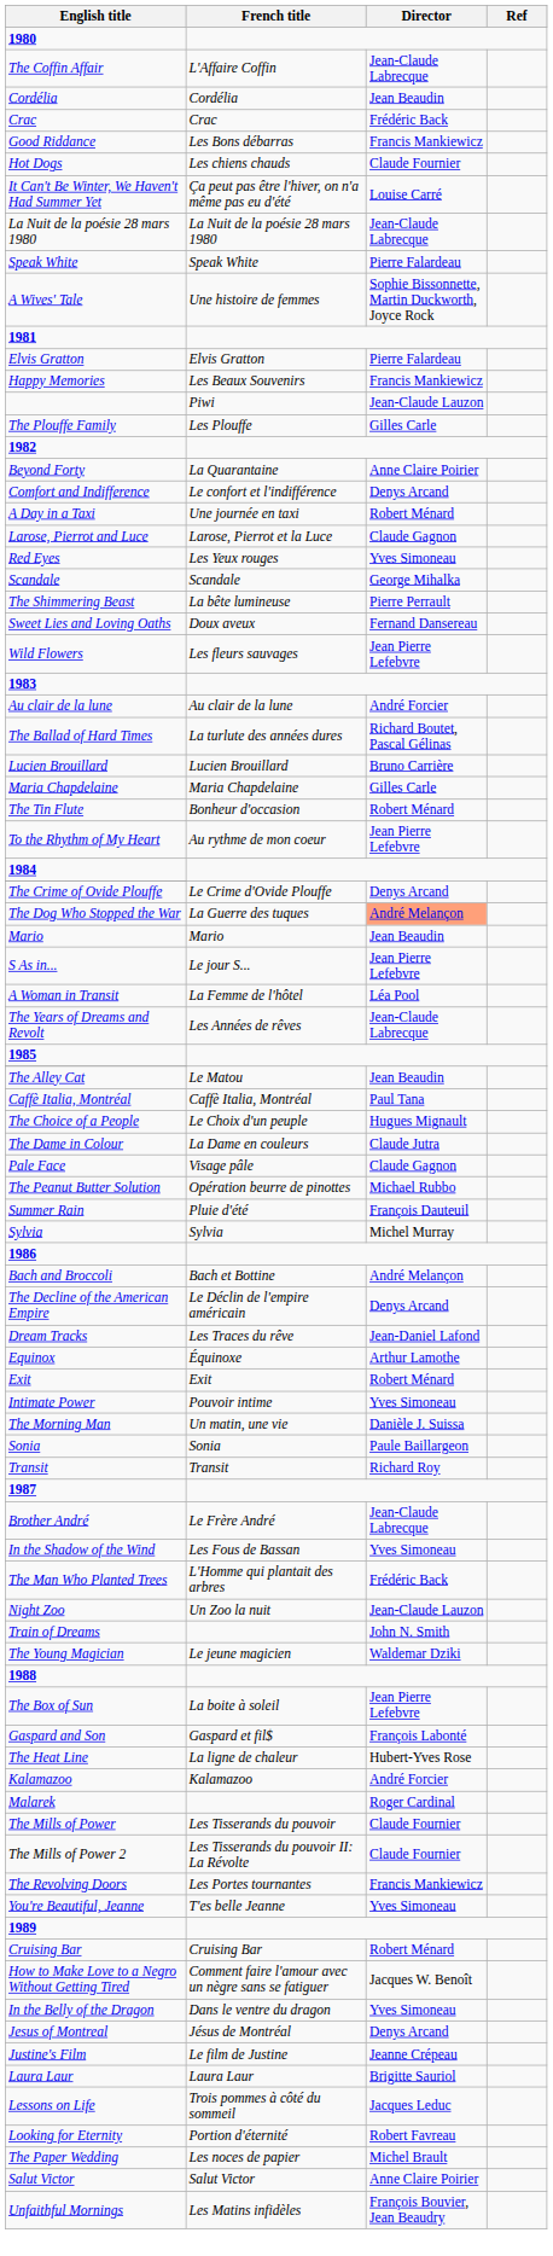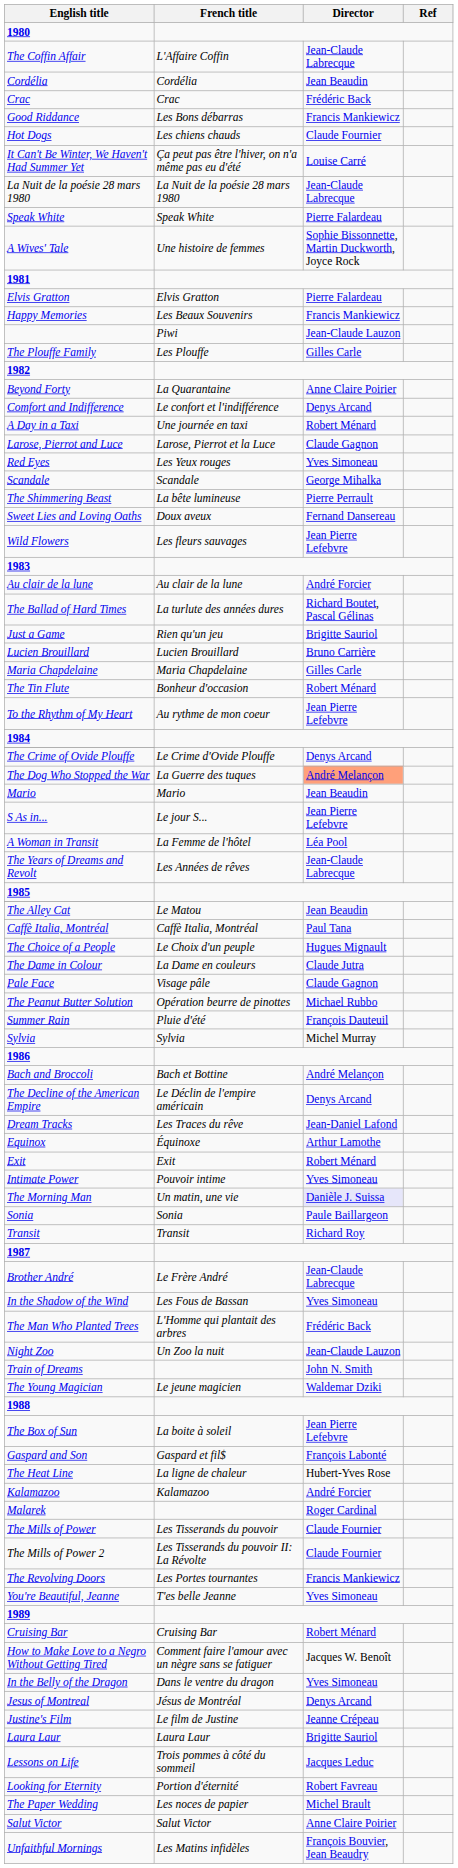 <table class="wikitable sortable" style="width:100%;">
 <tr style="background:#bebebe;">
 <th style="width:30%;">English title</th>
 <th style="width:30%;">French title</th>
 <th style="width:20%;">Director</th>
 <th style="width:10%;">Ref</th>
 </tr>
 <tr>
 <td><strong><a href='#'>1980</a></strong></td>
 </tr>
 <tr>
 <td><em><a href='#'>The Coffin Affair</a></em></td>
 <td><em>L'Affaire Coffin</em></td>
 <td><a href='#'>Jean-Claude Labrecque</a></td>
 <td></td>
 </tr>
 <tr>
 <td><em><a href='#'>Cordélia</a></em></td>
 <td><em>Cordélia</em></td>
 <td><a href='#'>Jean Beaudin</a></td>
 <td></td>
 </tr>
 <tr>
 <td><em><a href='#'>Crac</a></em></td>
 <td><em>Crac</em></td>
 <td><a href='#'>Frédéric Back</a></td>
 <td></td>
 </tr>
 <tr>
 <td><em><a href='#'>Good Riddance</a></em></td>
 <td><em>Les Bons débarras</em></td>
 <td><a href='#'>Francis Mankiewicz</a></td>
 <td></td>
 </tr>
 <tr>
 <td><em><a href='#'>Hot Dogs</a></em></td>
 <td><em>Les chiens chauds</em></td>
 <td><a href='#'>Claude Fournier</a></td>
 <td></td>
 </tr>
 <tr>
 <td><em><a href='#'>It Can't Be Winter, We Haven't Had Summer Yet</a></em></td>
 <td><em>Ça peut pas être l'hiver, on n'a même pas eu d'été</em></td>
 <td><a href='#'>Louise Carré</a></td>
 <td></td>
 </tr>
 <tr>
 <td><em>La Nuit de la poésie 28 mars 1980</em></td>
 <td><em>La Nuit de la poésie 28 mars 1980</em></td>
 <td><a href='#'>Jean-Claude Labrecque</a></td>
 <td></td>
 </tr>
 <tr>
 <td><em><a href='#'>Speak White</a></em></td>
 <td><em>Speak White</em></td>
 <td><a href='#'>Pierre Falardeau</a></td>
 <td></td>
 </tr>
 <tr>
 <td><em><a href='#'>A Wives' Tale</a></em></td>
 <td><em>Une histoire de femmes</em></td>
 <td><a href='#'>Sophie Bissonnette</a>, <a href='#'>Martin Duckworth</a>, Joyce Rock</td>
 <td></td>
 </tr>
 <tr>
 <td><strong><a href='#'>1981</a></strong></td>
 </tr>
 <tr>
 <td><em><a href='#'>Elvis Gratton</a></em></td>
 <td><em>Elvis Gratton</em></td>
 <td><a href='#'>Pierre Falardeau</a></td>
 <td></td>
 </tr>
 <tr>
 <td><em><a href='#'>Happy Memories</a></em></td>
 <td><em>Les Beaux Souvenirs</em></td>
 <td><a href='#'>Francis Mankiewicz</a></td>
 <td></td>
 </tr>
 <tr>
 <td></td>
 <td><em>Piwi</em></td>
 <td><a href='#'>Jean-Claude Lauzon</a></td>
 <td></td>
 </tr>
 <tr>
 <td><em><a href='#'>The Plouffe Family</a></em></td>
 <td><em>Les Plouffe</em></td>
 <td><a href='#'>Gilles Carle</a></td>
 <td></td>
 </tr>
 <tr>
 <td><strong><a href='#'>1982</a></strong></td>
 </tr>
 <tr>
 <td><em><a href='#'>Beyond Forty</a></em></td>
 <td><em>La Quarantaine</em></td>
 <td><a href='#'>Anne Claire Poirier</a></td>
 <td></td>
 </tr>
 <tr>
 <td><em><a href='#'>Comfort and Indifference</a></em></td>
 <td><em>Le confort et l'indifférence</em></td>
 <td><a href='#'>Denys Arcand</a></td>
 <td></td>
 </tr>
 <tr>
 <td><em><a href='#'>A Day in a Taxi</a></em></td>
 <td><em>Une journée en taxi</em></td>
 <td><a href='#'>Robert Ménard</a></td>
 <td></td>
 </tr>
 <tr>
 <td><em><a href='#'>Larose, Pierrot and Luce</a></em></td>
 <td><em>Larose, Pierrot et la Luce</em></td>
 <td><a href='#'>Claude Gagnon</a></td>
 <td></td>
 </tr>
 <tr>
 <td><em><a href='#'>Red Eyes</a></em></td>
 <td><em>Les Yeux rouges</em></td>
 <td><a href='#'>Yves Simoneau</a></td>
 <td></td>
 </tr>
 <tr>
 <td><em><a href='#'>Scandale</a></em></td>
 <td><em>Scandale</em></td>
 <td><a href='#'>George Mihalka</a></td>
 <td></td>
 </tr>
 <tr>
 <td><em><a href='#'>The Shimmering Beast</a></em></td>
 <td><em>La bête lumineuse</em></td>
 <td><a href='#'>Pierre Perrault</a></td>
 <td></td>
 </tr>
 <tr>
 <td><em><a href='#'>Sweet Lies and Loving Oaths</a></em></td>
 <td><em>Doux aveux</em></td>
 <td><a href='#'>Fernand Dansereau</a></td>
 <td></td>
 </tr>
 <tr>
 <td><em><a href='#'>Wild Flowers</a></em></td>
 <td><em>Les fleurs sauvages</em></td>
 <td><a href='#'>Jean Pierre Lefebvre</a></td>
 <td></td>
 </tr>
 <tr>
 <td><strong><a href='#'>1983</a></strong></td>
 </tr>
 <tr>
 <td><em><a href='#'>Au clair de la lune</a></em></td>
 <td><em>Au clair de la lune</em></td>
 <td><a href='#'>André Forcier</a></td>
 <td></td>
 </tr>
 <tr>
 <td><em><a href='#'>The Ballad of Hard Times</a></em></td>
 <td><em>La turlute des années dures</em></td>
 <td><a href='#'>Richard Boutet</a>, <a href='#'>Pascal Gélinas</a></td>
 <td></td>
 </tr>
 <tr>
+<td><em><a href='#'>Just a Game</a></em></td>
+<td><em>Rien qu'un jeu</em></td>
+<td><a href='#'>Brigitte Sauriol</a></td>
+<td></td>
+</tr>
+<tr>
 <td><em><a href='#'>Lucien Brouillard</a></em></td>
 <td><em>Lucien Brouillard</em></td>
 <td><a href='#'>Bruno Carrière</a></td>
 <td></td>
 </tr>
 <tr>
 <td><em><a href='#'>Maria Chapdelaine</a></em></td>
 <td><em>Maria Chapdelaine</em></td>
 <td><a href='#'>Gilles Carle</a></td>
 <td></td>
 </tr>
 <tr>
 <td><em><a href='#'>The Tin Flute</a></em></td>
 <td><em>Bonheur d'occasion</em></td>
 <td><a href='#'>Robert Ménard</a></td>
 <td></td>
 </tr>
 <tr>
 <td><em><a href='#'>To the Rhythm of My Heart</a></em></td>
 <td><em>Au rythme de mon coeur</em></td>
 <td><a href='#'>Jean Pierre Lefebvre</a></td>
 <td></td>
 </tr>
 <tr>
 <td><strong><a href='#'>1984</a></strong></td>
 </tr>
 <tr>
 </tr>
 <tr>
 <td><em><a href='#'>The Crime of Ovide Plouffe</a></em></td>
 <td><em>Le Crime d'Ovide Plouffe</em></td>
 <td><a href='#'>Denys Arcand</a></td>
 <td></td>
 </tr>
 <tr>
 <td><em><a href='#'>The Dog Who Stopped the War</a></em></td>
 <td><em>La Guerre des tuques</em></td>
 <td style="background: lightsalmon;"><a href='#'>André Melançon</a></td>
 <td></td>
 </tr>
 <tr>
 <td><em><a href='#'>Mario</a></em></td>
 <td><em>Mario</em></td>
 <td><a href='#'>Jean Beaudin</a></td>
 <td></td>
 </tr>
 <tr>
 <td><em><a href='#'>S As in...</a></em></td>
 <td><em>Le jour S...</em></td>
 <td><a href='#'>Jean Pierre Lefebvre</a></td>
 <td></td>
 </tr>
 <tr>
 <td><em><a href='#'>A Woman in Transit</a></em></td>
 <td><em>La Femme de l'hôtel</em></td>
 <td><a href='#'>Léa Pool</a></td>
 <td></td>
 </tr>
 <tr>
 <td><em><a href='#'>The Years of Dreams and Revolt</a></em></td>
 <td><em>Les Années de rêves</em></td>
 <td><a href='#'>Jean-Claude Labrecque</a></td>
 <td></td>
 </tr>
 <tr>
 <td><strong><a href='#'>1985</a></strong></td>
 </tr>
 <tr>
 </tr>
 <tr>
 <td><em><a href='#'>The Alley Cat</a></em></td>
 <td><em>Le Matou</em></td>
 <td><a href='#'>Jean Beaudin</a></td>
 <td></td>
 </tr>
 <tr>
 <td><em><a href='#'>Caffè Italia, Montréal</a></em></td>
 <td><em>Caffè Italia, Montréal</em></td>
 <td><a href='#'>Paul Tana</a></td>
 <td></td>
 </tr>
 <tr>
 <td><em><a href='#'>The Choice of a People</a></em></td>
 <td><em>Le Choix d'un peuple</em></td>
 <td><a href='#'>Hugues Mignault</a></td>
 <td></td>
 </tr>
 <tr>
 <td><em><a href='#'>The Dame in Colour</a></em></td>
 <td><em>La Dame en couleurs</em></td>
 <td><a href='#'>Claude Jutra</a></td>
 <td></td>
 </tr>
 <tr>
 <td><em><a href='#'>Pale Face</a></em></td>
 <td><em>Visage pâle</em></td>
 <td><a href='#'>Claude Gagnon</a></td>
 <td></td>
 </tr>
 <tr>
 <td><em><a href='#'>The Peanut Butter Solution</a></em></td>
 <td><em>Opération beurre de pinottes</em></td>
 <td><a href='#'>Michael Rubbo</a></td>
 <td></td>
 </tr>
 <tr>
 <td><em><a href='#'>Summer Rain</a></em></td>
 <td><em>Pluie d'été</em></td>
 <td><a href='#'>François Dauteuil</a></td>
 <td></td>
 </tr>
 <tr>
 <td><em><a href='#'>Sylvia</a></em></td>
 <td><em>Sylvia</em></td>
 <td>Michel Murray</td>
 <td></td>
 </tr>
 <tr>
 <td><strong><a href='#'>1986</a></strong></td>
 </tr>
 <tr>
 <td><em><a href='#'>Bach and Broccoli</a></em></td>
 <td><em>Bach et Bottine</em></td>
 <td><a href='#'>André Melançon</a></td>
 <td></td>
 </tr>
 <tr>
 <td><em><a href='#'>The Decline of the American Empire</a></em></td>
 <td><em>Le Déclin de l'empire américain</em></td>
 <td><a href='#'>Denys Arcand</a></td>
 <td></td>
 </tr>
 <tr>
 <td><em><a href='#'>Dream Tracks</a></em></td>
 <td><em>Les Traces du rêve</em></td>
 <td><a href='#'>Jean-Daniel Lafond</a></td>
 <td></td>
 </tr>
 <tr>
 <td><em><a href='#'>Equinox</a></em></td>
 <td><em>Équinoxe</em></td>
 <td><a href='#'>Arthur Lamothe</a></td>
 <td></td>
 </tr>
 <tr>
 <td><em><a href='#'>Exit</a></em></td>
 <td><em>Exit</em></td>
 <td><a href='#'>Robert Ménard</a></td>
 <td></td>
 </tr>
 <tr>
 <td><em><a href='#'>Intimate Power</a></em></td>
 <td><em>Pouvoir intime</em></td>
 <td><a href='#'>Yves Simoneau</a></td>
 <td></td>
 </tr>
 <tr>
 <td><em><a href='#'>The Morning Man</a></em></td>
 <td><em>Un matin, une vie</em></td>
-<td><a href='#'>Danièle J. Suissa</a></td>
+<td style="background: lavender;"><a href='#'>Danièle J. Suissa</a></td>
 <td></td>
 </tr>
 <tr>
 <td><em><a href='#'>Sonia</a></em></td>
 <td><em>Sonia</em></td>
 <td><a href='#'>Paule Baillargeon</a></td>
 <td></td>
 </tr>
 <tr>
 <td><em><a href='#'>Transit</a></em></td>
 <td><em>Transit</em></td>
 <td><a href='#'>Richard Roy</a></td>
 <td></td>
 </tr>
 <tr>
 <td><strong><a href='#'>1987</a></strong></td>
 </tr>
 <tr>
 <td><em><a href='#'>Brother André</a></em></td>
 <td><em>Le Frère André</em></td>
 <td><a href='#'>Jean-Claude Labrecque</a></td>
 <td></td>
 </tr>
 <tr>
 <td><em><a href='#'>In the Shadow of the Wind</a></em></td>
 <td><em>Les Fous de Bassan</em></td>
 <td><a href='#'>Yves Simoneau</a></td>
 <td></td>
 </tr>
 <tr>
 <td><em><a href='#'>The Man Who Planted Trees</a></em></td>
 <td><em>L'Homme qui plantait des arbres</em></td>
 <td><a href='#'>Frédéric Back</a></td>
 <td></td>
 </tr>
 <tr>
 <td><em><a href='#'>Night Zoo</a></em></td>
 <td><em>Un Zoo la nuit</em></td>
 <td><a href='#'>Jean-Claude Lauzon</a></td>
 <td></td>
 </tr>
 <tr>
 <td><em><a href='#'>Train of Dreams</a></em></td>
 <td></td>
 <td><a href='#'>John N. Smith</a></td>
 <td></td>
 </tr>
 <tr>
 <td><em><a href='#'>The Young Magician</a></em></td>
 <td><em>Le jeune magicien</em></td>
 <td><a href='#'>Waldemar Dziki</a></td>
 <td></td>
 </tr>
 <tr>
 <td><strong><a href='#'>1988</a></strong></td>
 </tr>
 <tr>
 <td><em><a href='#'>The Box of Sun</a></em></td>
 <td><em>La boite à soleil</em></td>
 <td><a href='#'>Jean Pierre Lefebvre</a></td>
 <td></td>
 </tr>
 <tr>
 <td><em><a href='#'>Gaspard and Son</a></em></td>
 <td><em>Gaspard et fil$</em></td>
 <td><a href='#'>François Labonté</a></td>
 <td></td>
 </tr>
 <tr>
 <td><em><a href='#'>The Heat Line</a></em></td>
 <td><em>La ligne de chaleur</em></td>
 <td>Hubert-Yves Rose</td>
 <td></td>
 </tr>
 <tr>
 <td><em><a href='#'>Kalamazoo</a></em></td>
 <td><em>Kalamazoo</em></td>
 <td><a href='#'>André Forcier</a></td>
 <td></td>
 </tr>
 <tr>
 <td><em><a href='#'>Malarek</a></em></td>
 <td></td>
 <td><a href='#'>Roger Cardinal</a></td>
 <td></td>
 </tr>
 <tr>
 <td><em><a href='#'>The Mills of Power</a></em></td>
 <td><em>Les Tisserands du pouvoir</em></td>
 <td><a href='#'>Claude Fournier</a></td>
 <td></td>
 </tr>
 <tr>
 <td><em>The Mills of Power 2</em></td>
 <td><em>Les Tisserands du pouvoir II: La Révolte</em></td>
 <td><a href='#'>Claude Fournier</a></td>
 <td></td>
 </tr>
 <tr>
 <td><em><a href='#'>The Revolving Doors</a></em></td>
 <td><em>Les Portes tournantes</em></td>
 <td><a href='#'>Francis Mankiewicz</a></td>
 <td></td>
 </tr>
 <tr>
 <td><em><a href='#'>You're Beautiful, Jeanne</a></em></td>
 <td><em>T'es belle Jeanne</em></td>
 <td><a href='#'>Yves Simoneau</a></td>
 <td></td>
 </tr>
 <tr>
 <td><strong><a href='#'>1989</a></strong></td>
 </tr>
 <tr>
 <td><em><a href='#'>Cruising Bar</a></em></td>
 <td><em>Cruising Bar</em></td>
 <td><a href='#'>Robert Ménard</a></td>
 <td></td>
 </tr>
 <tr>
 <td><em><a href='#'>How to Make Love to a Negro Without Getting Tired</a></em></td>
 <td><em>Comment faire l'amour avec un nègre sans se fatiguer</em></td>
 <td>Jacques W. Benoît</td>
 <td></td>
 </tr>
 <tr>
 <td><em><a href='#'>In the Belly of the Dragon</a></em></td>
 <td><em>Dans le ventre du dragon</em></td>
 <td><a href='#'>Yves Simoneau</a></td>
 <td></td>
 </tr>
 <tr>
 <td><em><a href='#'>Jesus of Montreal</a></em></td>
 <td><em>Jésus de Montréal</em></td>
 <td><a href='#'>Denys Arcand</a></td>
 <td></td>
 </tr>
 <tr>
 <td><em><a href='#'>Justine's Film</a></em></td>
 <td><em>Le film de Justine</em></td>
 <td><a href='#'>Jeanne Crépeau</a></td>
 <td></td>
 </tr>
 <tr>
 <td><em><a href='#'>Laura Laur</a></em></td>
 <td><em>Laura Laur</em></td>
 <td><a href='#'>Brigitte Sauriol</a></td>
 <td></td>
 </tr>
 <tr>
 <td><em><a href='#'>Lessons on Life</a></em></td>
 <td><em>Trois pommes à côté du sommeil</em></td>
 <td><a href='#'>Jacques Leduc</a></td>
 <td></td>
 </tr>
 <tr>
 <td><em><a href='#'>Looking for Eternity</a></em></td>
 <td><em>Portion d'éternité</em></td>
 <td><a href='#'>Robert Favreau</a></td>
 <td></td>
 </tr>
 <tr>
 <td><em><a href='#'>The Paper Wedding</a></em></td>
 <td><em>Les noces de papier</em></td>
 <td><a href='#'>Michel Brault</a></td>
 <td></td>
 </tr>
 <tr>
 <td><em><a href='#'>Salut Victor</a></em></td>
 <td><em>Salut Victor</em></td>
 <td><a href='#'>Anne Claire Poirier</a></td>
 <td></td>
 </tr>
 <tr>
 <td><em><a href='#'>Unfaithful Mornings</a></em></td>
 <td><em>Les Matins infidèles</em></td>
 <td><a href='#'>François Bouvier</a>, <a href='#'>Jean Beaudry</a></td>
 <td></td>
 </tr>
 </table>
